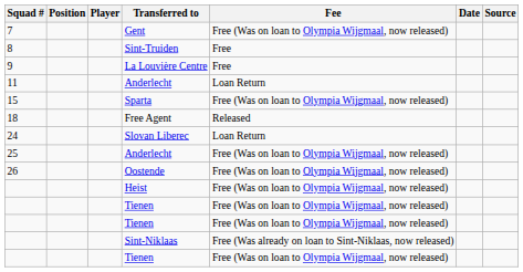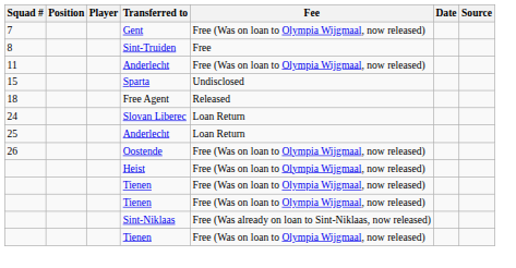 <table class="wikitable sortable" style="text-align:center; font-size:95%; text-align:left">
 <tr>
 <th><strong>Squad #</strong></th>
 <th><strong>Position</strong></th>
 <th><strong>Player</strong></th>
 <th><strong>Transferred to</strong></th>
 <th><strong>Fee</strong></th>
 <th><strong>Date</strong></th>
 <th><strong>Source</strong></th>
 </tr>
 <tr>
 <td>7</td>
 <td></td>
 <td></td>
 <td> <a href='#'>Gent</a></td>
 <td>Free (Was on loan to <a href='#'>Olympia Wijgmaal</a>, now released)</td>
 <td></td>
 <td></td>
 </tr>
 <tr>
 <td>8</td>
 <td></td>
 <td></td>
 <td> <a href='#'>Sint-Truiden</a></td>
 <td>Free</td>
 <td></td>
 <td></td>
 </tr>
 <tr>
-<td>9</td>
-<td></td>
-<td></td>
-<td> <a href='#'>La Louvière Centre</a></td>
-<td>Free</td>
-<td></td>
-<td></td>
-</tr>
-<tr>
 <td>11</td>
 <td></td>
 <td></td>
 <td> <a href='#'>Anderlecht</a></td>
-<td>Loan Return</td>
+<td>Free (Was on loan to <a href='#'>Olympia Wijgmaal</a>, now released)</td>
 <td></td>
 <td></td>
 </tr>
 <tr>
 <td>15</td>
 <td></td>
 <td></td>
 <td> <a href='#'>Sparta</a></td>
-<td>Free (Was on loan to <a href='#'>Olympia Wijgmaal</a>, now released)</td>
+<td>Undisclosed</td>
 <td></td>
 <td></td>
 </tr>
 <tr>
 <td>18</td>
 <td></td>
 <td></td>
 <td>Free Agent</td>
 <td>Released</td>
 <td></td>
 <td></td>
 </tr>
 <tr>
 <td>24</td>
 <td></td>
 <td></td>
 <td> <a href='#'>Slovan Liberec</a></td>
 <td>Loan Return</td>
 <td></td>
 <td></td>
 </tr>
 <tr>
 <td>25</td>
 <td></td>
 <td></td>
 <td> <a href='#'>Anderlecht</a></td>
-<td>Free (Was on loan to <a href='#'>Olympia Wijgmaal</a>, now released)</td>
+<td>Loan Return</td>
 <td></td>
 <td></td>
 </tr>
 <tr>
 <td>26</td>
 <td></td>
 <td></td>
 <td> <a href='#'>Oostende</a></td>
 <td>Free (Was on loan to <a href='#'>Olympia Wijgmaal</a>, now released)</td>
 <td></td>
 <td></td>
 </tr>
 <tr>
 <td></td>
 <td></td>
 <td></td>
 <td> <a href='#'>Heist</a></td>
 <td>Free (Was on loan to <a href='#'>Olympia Wijgmaal</a>, now released)</td>
 <td></td>
 <td></td>
 </tr>
 <tr>
 <td></td>
 <td></td>
 <td></td>
 <td> <a href='#'>Tienen</a></td>
 <td>Free (Was on loan to <a href='#'>Olympia Wijgmaal</a>, now released)</td>
 <td></td>
 <td></td>
 </tr>
 <tr>
 <td></td>
 <td></td>
 <td></td>
 <td> <a href='#'>Tienen</a></td>
 <td>Free (Was on loan to <a href='#'>Olympia Wijgmaal</a>, now released)</td>
 <td></td>
 <td></td>
 </tr>
 <tr>
 <td></td>
 <td></td>
 <td></td>
 <td> <a href='#'>Sint-Niklaas</a></td>
 <td>Free (Was already on loan to Sint-Niklaas, now released)</td>
 <td></td>
 <td></td>
 </tr>
 <tr>
 <td></td>
 <td></td>
 <td></td>
 <td> <a href='#'>Tienen</a></td>
 <td>Free (Was on loan to <a href='#'>Olympia Wijgmaal</a>, now released)</td>
 <td></td>
 <td></td>
 </tr>
 </table>
